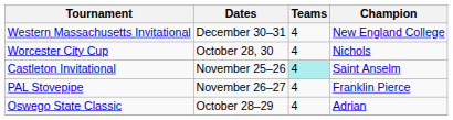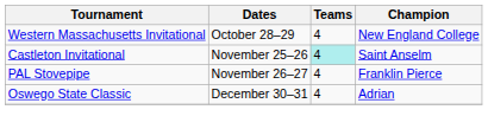 <table class="wikitable">
 <tr>
 <th>Tournament</th>
 <th>Dates</th>
 <th>Teams</th>
 <th>Champion</th>
 </tr>
 <tr>
 <td><a href='#'>Western Massachusetts Invitational</a></td>
-<td>December 30–31</td>
+<td>October 28–29</td>
 <td>4</td>
 <td><a href='#'>New England College</a></td>
-</tr>
-<tr>
-<td><a href='#'>Worcester City Cup</a></td>
-<td>October 28, 30</td>
-<td>4</td>
-<td><a href='#'>Nichols</a></td>
 </tr>
 <tr>
 <td><a href='#'>Castleton Invitational</a></td>
 <td>November 25–26</td>
 <td style="background: paleturquoise;">4</td>
 <td><a href='#'>Saint Anselm</a></td>
 </tr>
 <tr>
 <td><a href='#'>PAL Stovepipe</a></td>
 <td>November 26–27</td>
 <td>4</td>
 <td><a href='#'>Franklin Pierce</a></td>
 </tr>
 <tr>
 <td><a href='#'>Oswego State Classic</a></td>
-<td>October 28–29</td>
+<td>December 30–31</td>
 <td>4</td>
 <td><a href='#'>Adrian</a></td>
 </tr>
 <tr>
 </tr>
 </table>
